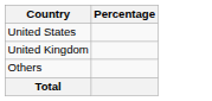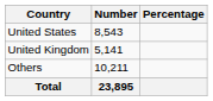 <table class="wikitable sortable">
 <tr>
 <th>Country</th>
+<th>Number</th>
 <th>Percentage</th>
 </tr>
 <tr>
 <td>United States</td>
+<td>8,543</td>
 <td></td>
 </tr>
 <tr>
 <td>United Kingdom</td>
+<td>5,141</td>
 <td></td>
 </tr>
 <tr>
 <td>Others</td>
+<td>10,211</td>
 <td></td>
 </tr>
 <tr>
 <th>Total</th>
+<th>23,895</th>
 <th></th>
 </tr>
 </table>
